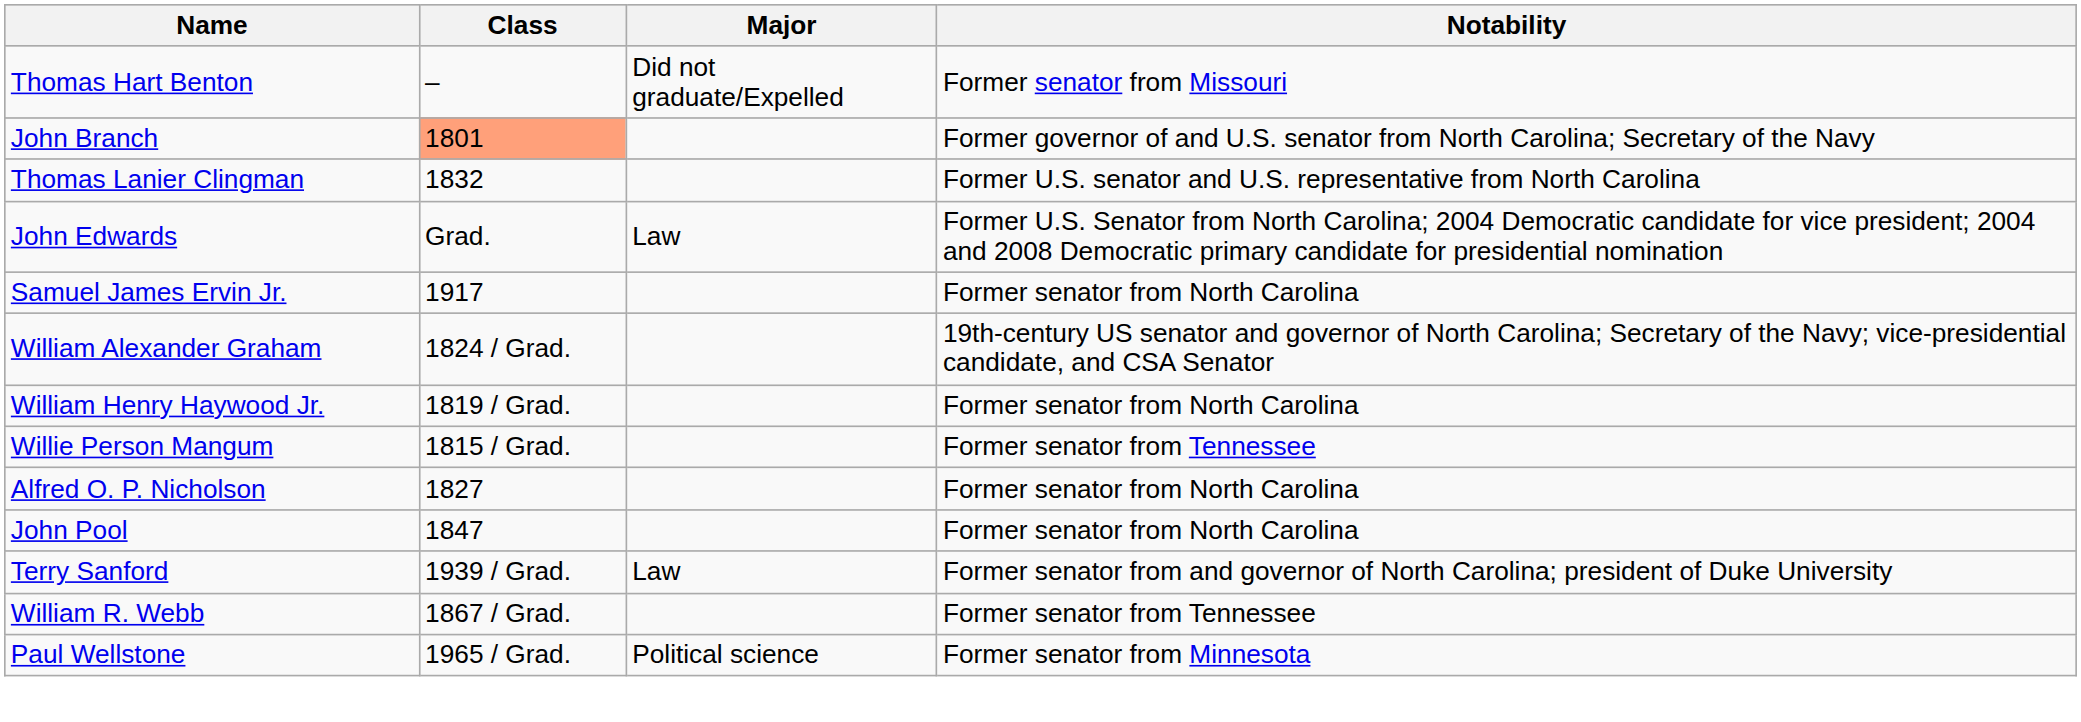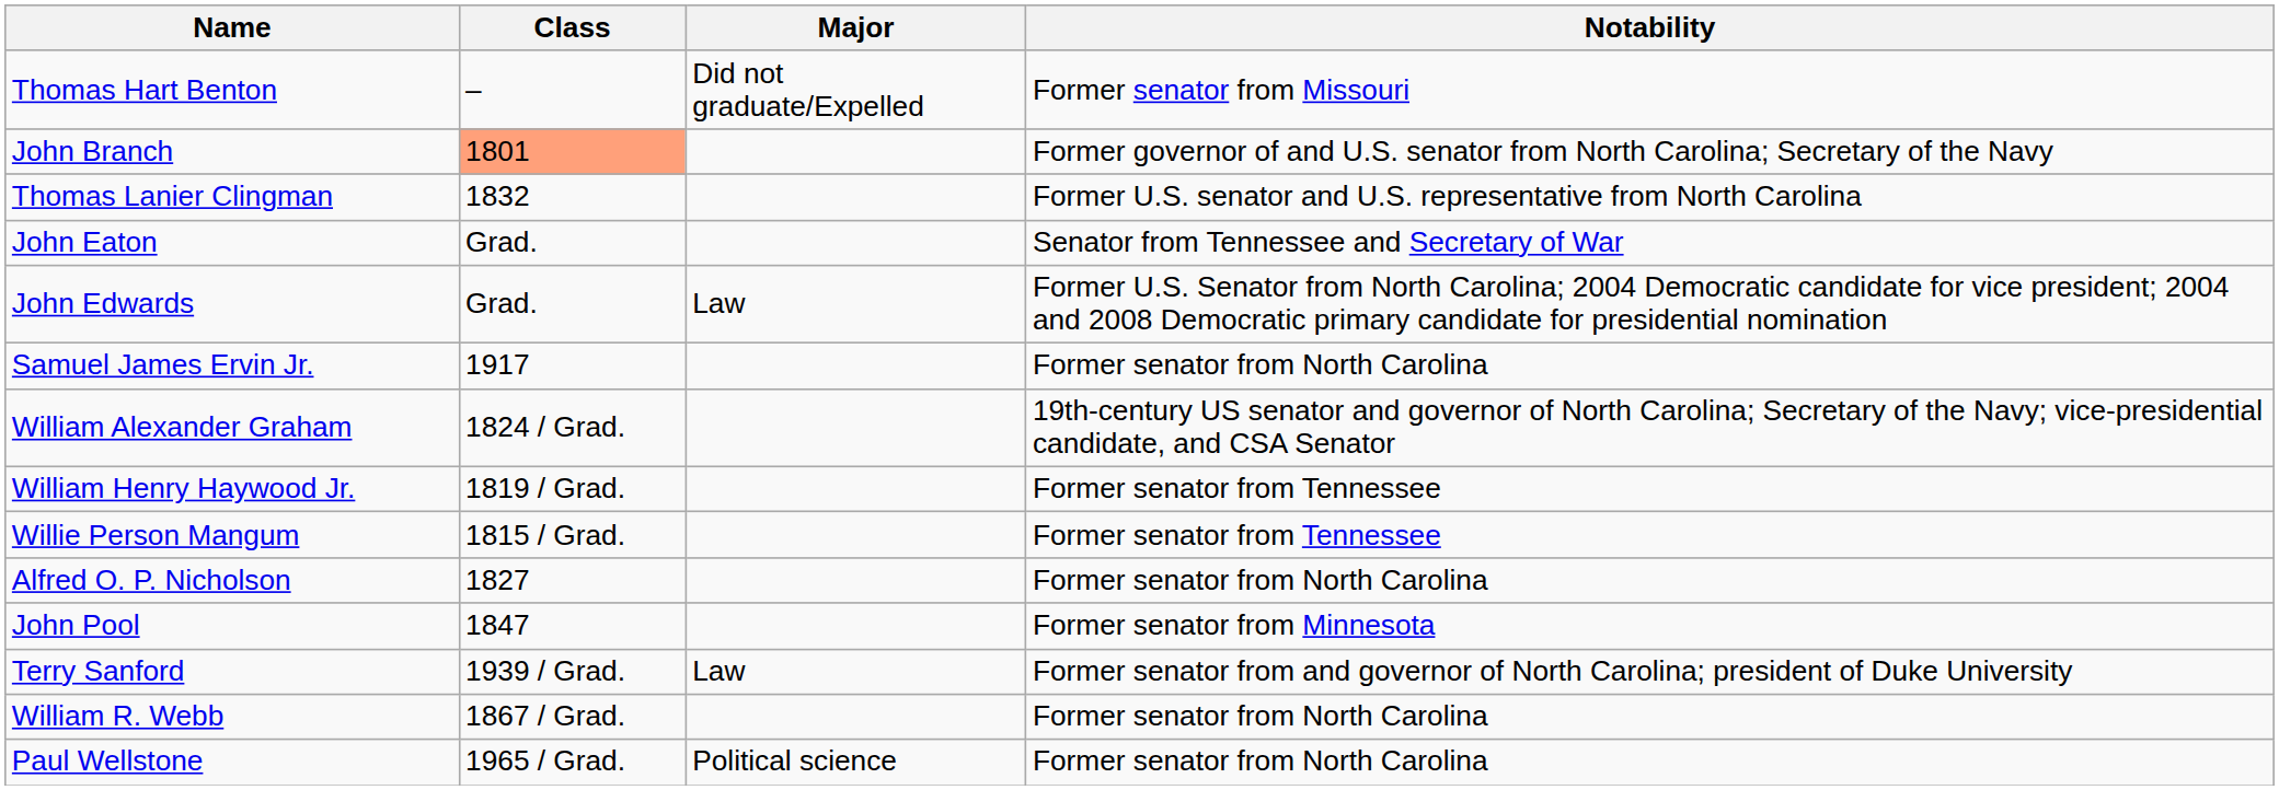 <table class="wikitable" width="100%">
 <tr>
 <th width="20%">Name</th>
 <th width="10%">Class</th>
 <th width="15%">Major</th>
 <th width="55%">Notability</th>
 </tr>
 <tr>
 <td><a href='#'>Thomas Hart Benton</a></td>
 <td>–</td>
 <td>Did not graduate/Expelled</td>
 <td>Former <a href='#'>senator</a> from <a href='#'>Missouri</a></td>
 </tr>
 <tr>
 <td><a href='#'>John Branch</a></td>
 <td style="background: lightsalmon;">1801</td>
 <td></td>
 <td>Former governor of and U.S. senator from North Carolina; Secretary of the Navy</td>
 </tr>
 <tr>
 <td><a href='#'>Thomas Lanier Clingman</a></td>
 <td>1832</td>
 <td></td>
 <td>Former U.S. senator and U.S. representative from North Carolina</td>
 </tr>
 <tr>
+<td><a href='#'>John Eaton</a></td>
+<td>Grad.</td>
+<td></td>
+<td>Senator from Tennessee and <a href='#'>Secretary of War</a></td>
+</tr>
+<tr>
 <td><a href='#'>John Edwards</a></td>
 <td>Grad.</td>
 <td>Law</td>
 <td>Former U.S. Senator from North Carolina; 2004 Democratic candidate for vice president; 2004 and 2008 Democratic primary candidate for presidential nomination</td>
 </tr>
 <tr>
 <td><a href='#'>Samuel James Ervin Jr.</a></td>
 <td>1917</td>
 <td></td>
 <td>Former senator from North Carolina</td>
 </tr>
 <tr>
 <td><a href='#'>William Alexander Graham</a></td>
 <td>1824 / Grad.</td>
 <td></td>
 <td>19th-century US senator and governor of North Carolina; Secretary of the Navy; vice-presidential candidate, and CSA Senator</td>
 </tr>
 <tr>
 <td><a href='#'>William Henry Haywood Jr.</a></td>
 <td>1819 / Grad.</td>
 <td></td>
-<td>Former senator from North Carolina</td>
+<td>Former senator from Tennessee</td>
 </tr>
 <tr>
 <td><a href='#'>Willie Person Mangum</a></td>
 <td>1815 / Grad.</td>
 <td></td>
 <td>Former senator from <a href='#'>Tennessee</a></td>
 </tr>
 <tr>
 <td><a href='#'>Alfred O. P. Nicholson</a></td>
 <td>1827</td>
 <td></td>
 <td>Former senator from North Carolina</td>
 </tr>
 <tr>
 <td><a href='#'>John Pool</a></td>
 <td>1847</td>
 <td></td>
-<td>Former senator from North Carolina</td>
+<td>Former senator from <a href='#'>Minnesota</a></td>
 </tr>
 <tr>
 <td><a href='#'>Terry Sanford</a></td>
 <td>1939 / Grad.</td>
 <td>Law</td>
 <td>Former senator from and governor of North Carolina; president of Duke University</td>
 </tr>
 <tr>
 <td><a href='#'>William R. Webb</a></td>
 <td>1867 / Grad.</td>
 <td></td>
-<td>Former senator from Tennessee</td>
+<td>Former senator from North Carolina</td>
 </tr>
 <tr>
 <td><a href='#'>Paul Wellstone</a></td>
 <td>1965 / Grad.</td>
 <td>Political science</td>
-<td>Former senator from <a href='#'>Minnesota</a></td>
+<td>Former senator from North Carolina</td>
 </tr>
 </table>
